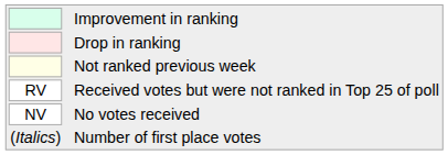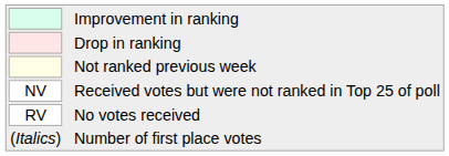 <table align=right style="font-size:90%; border:1px solid #aaaaaa; white-space:nowrap; background:#eeeeee;">
 <tr>
 <td style="background:#d8ffeb; width:20px; border:1px solid #aaaaaa;"> </td>
 <td rowspan=6> </td>
 <td>Improvement in ranking</td>
 </tr>
 <tr>
 <td style="background:#ffe6e6; width:20px; border:1px solid #aaaaaa;"> </td>
 <td>Drop in ranking</td>
 </tr>
 <tr>
 <td style="background:#ffffe6; width:20px; border:1px solid #aaaaaa;"> </td>
 <td>Not ranked previous week</td>
 </tr>
 <tr>
-<td align=center style="width:20px; border:1px solid #aaaaaa; background:white;">RV</td>
+<td align=center style="width:20px; border:1px solid #aaaaaa; background:white;">NV</td>
 <td>Received votes but were not ranked in Top 25 of poll</td>
 </tr>
 <tr>
-<td align=center style="width:20px; border:1px solid #aaaaaa; background:white;">NV</td>
+<td align=center style="width:20px; border:1px solid #aaaaaa; background:white;">RV</td>
 <td>No votes received</td>
 </tr>
 <tr>
 <td>(<em>Italics</em>)</td>
 <td>Number of first place votes</td>
 </tr>
 </table>
